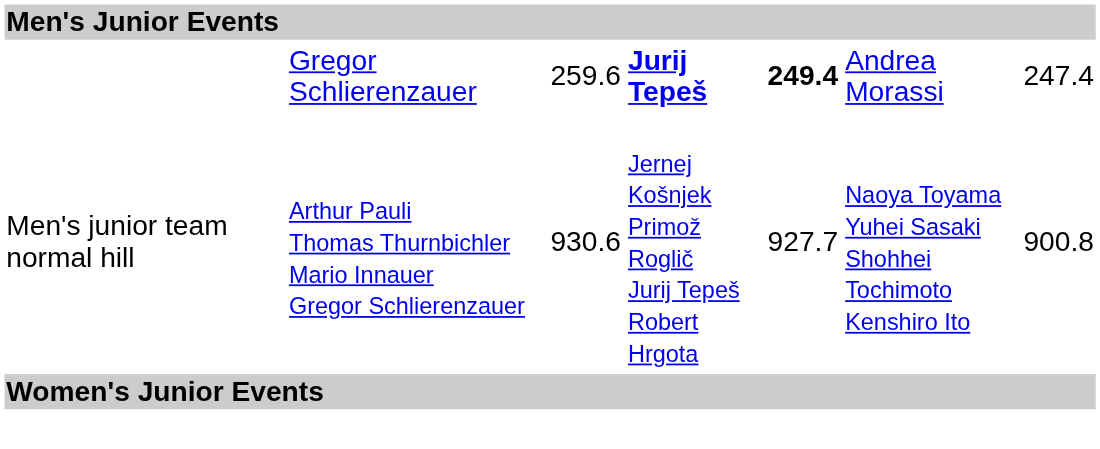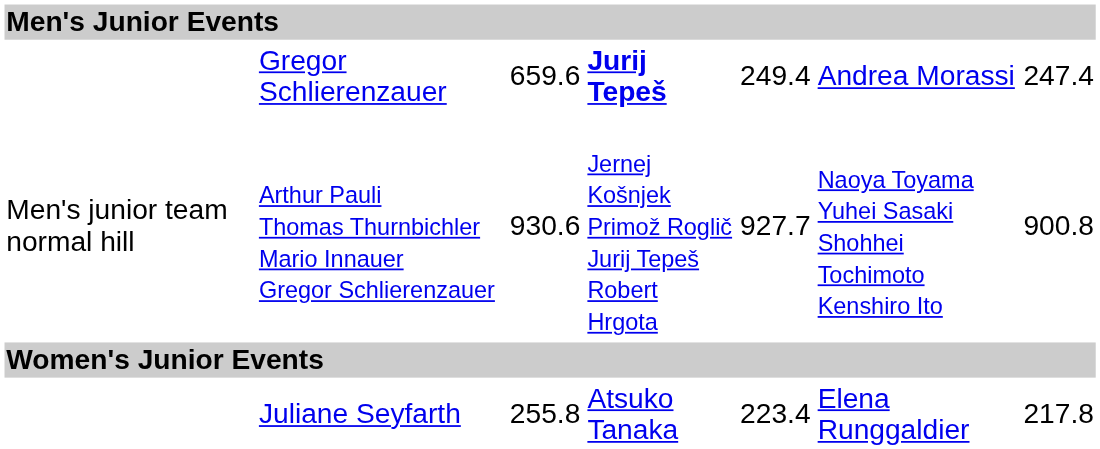 <table>
 <tr style="background:#ccc;">
 <td colspan=7><strong>Men's Junior Events</strong></td>
 </tr>
 <tr>
 <td></td>
 <td><a href='#'>Gregor Schlierenzauer</a><br></td>
-<td>259.6</td>
+<td>659.6</td>
 <td><strong><a href='#'>Jurij Tepeš</a><br></strong></td>
-<td><strong>249.4</strong></td>
+<td>249.4</td>
 <td><a href='#'>Andrea Morassi</a><br></td>
 <td>247.4</td>
 </tr>
 <tr>
 <td>Men's junior team normal hill</td>
 <td><br><small><a href='#'>Arthur Pauli</a><br><a href='#'>Thomas Thurnbichler</a><br><a href='#'>Mario Innauer</a><br><a href='#'>Gregor Schlierenzauer</a></small></td>
 <td>930.6</td>
 <td><br><small><a href='#'>Jernej Košnjek</a><br><a href='#'>Primož Roglič</a><br><a href='#'>Jurij Tepeš</a><br><a href='#'>Robert Hrgota</a></small></td>
 <td>927.7</td>
 <td><br><small><a href='#'>Naoya Toyama</a><br><a href='#'>Yuhei Sasaki</a><br><a href='#'>Shohhei Tochimoto</a><br><a href='#'>Kenshiro Ito</a></small></td>
 <td>900.8</td>
 </tr>
 <tr style="background:#ccc;">
 <td colspan=7><strong>Women's Junior Events</strong></td>
 </tr>
+<tr>
+<td></td>
+<td><a href='#'>Juliane Seyfarth</a><br></td>
+<td>255.8</td>
+<td><a href='#'>Atsuko Tanaka</a><br></td>
+<td>223.4</td>
+<td><a href='#'>Elena Runggaldier</a><br></td>
+<td>217.8</td>
+</tr>
 </table>
